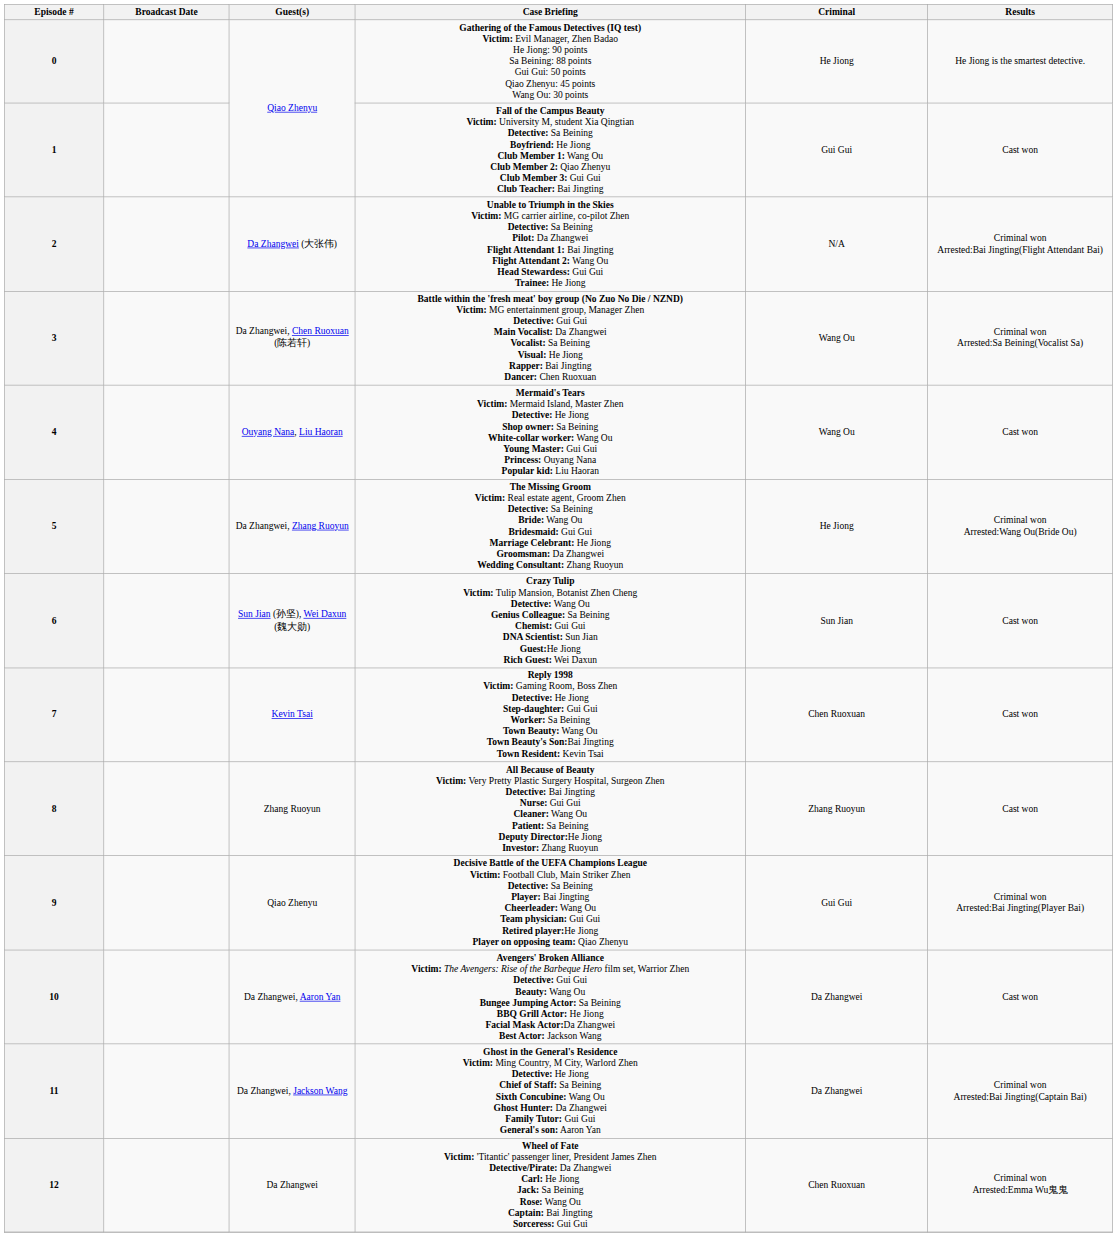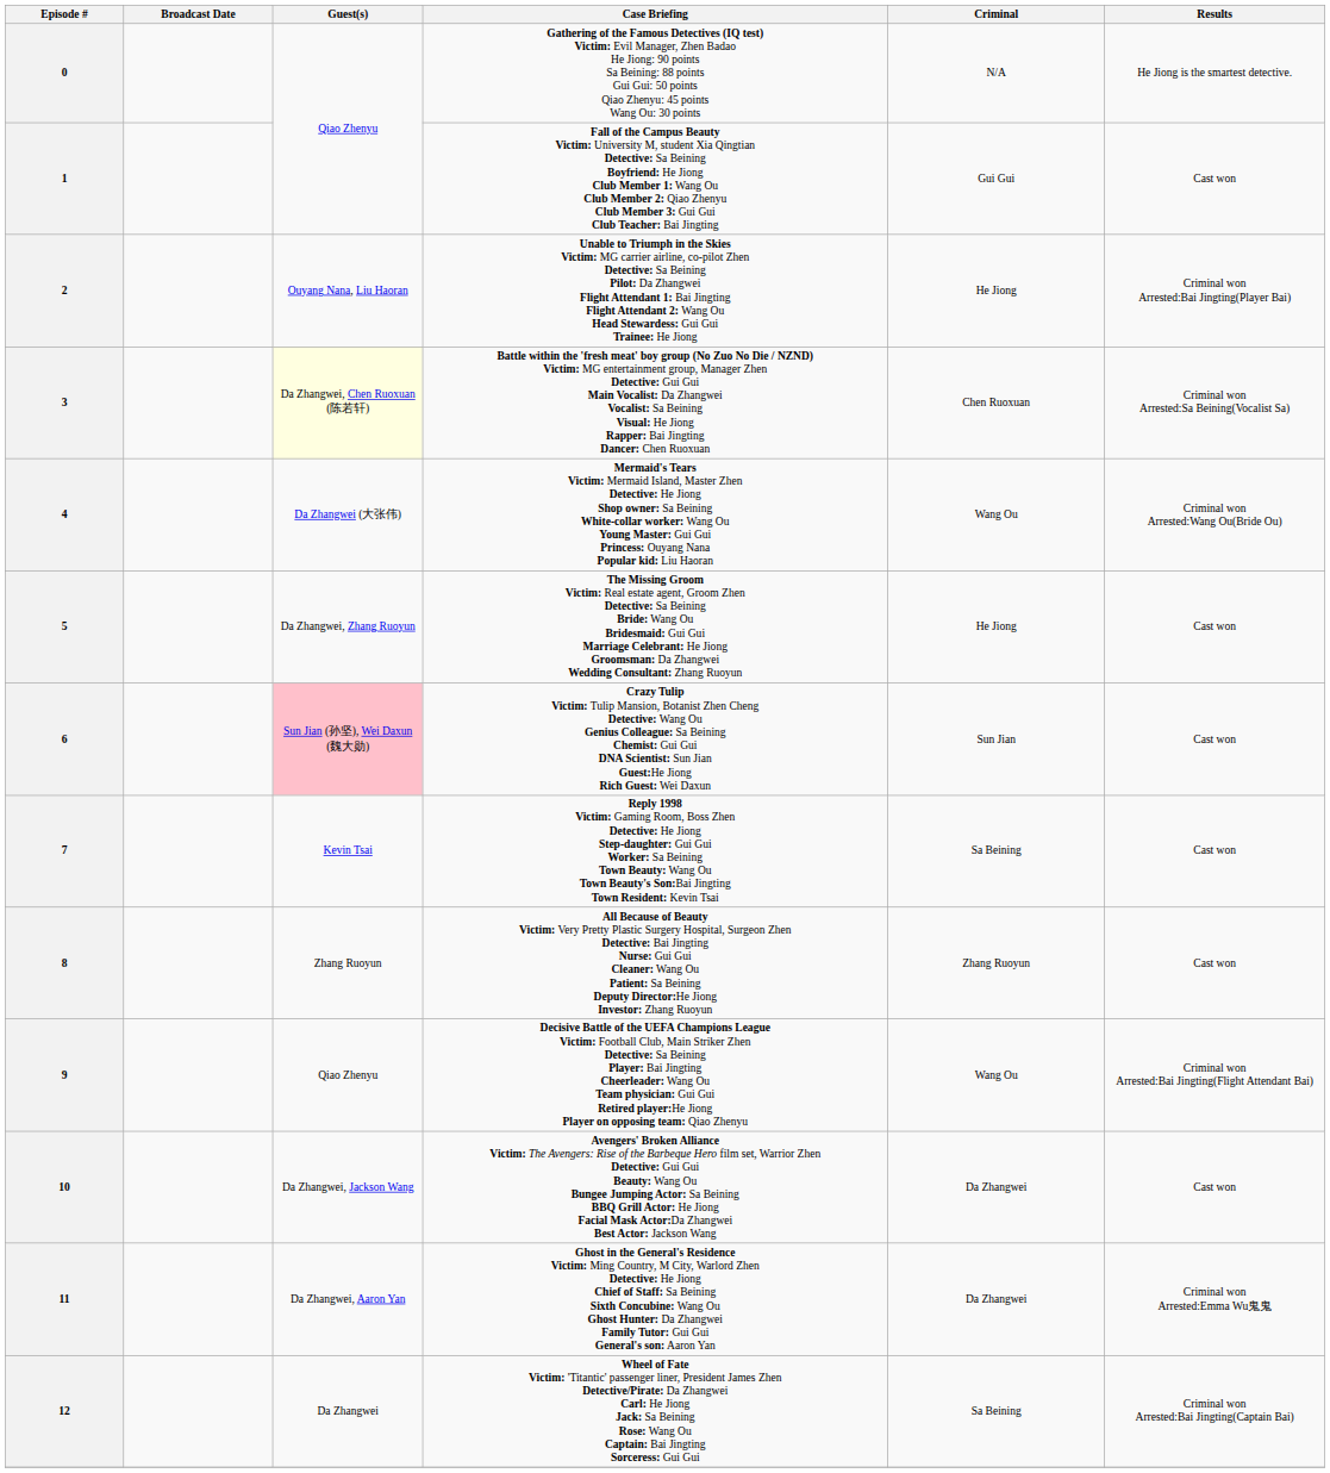 <table class="wikitable collapsible" style="text-align:center; font-size:85%;width:100%">
 <tr>
 <th style="width:40px;">Episode #</th>
 <th style="width:60px;">Broadcast Date</th>
 <th style="width:60px;">Guest(s)</th>
 <th style="width:200px;">Case Briefing</th>
 <th style="width:90px;">Criminal</th>
 <th style="width:90px;">Results</th>
 </tr>
 <tr>
 <th>0</th>
 <td></td>
 <td rowspan=2><a href='#'>Qiao Zhenyu</a></td>
 <td><span><strong>Gathering of the Famous Detectives (IQ test)</strong></span><br><strong>Victim:</strong> Evil Manager, Zhen Badao<br>He Jiong: 90 points<br>Sa Beining: 88 points<br>Gui Gui: 50 points<br>Qiao Zhenyu: 45 points<br>Wang Ou: 30 points</td>
-<td>He Jiong</td>
+<td>N/A</td>
 <td>He Jiong is the smartest detective.</td>
 </tr>
 <tr>
 <th>1</th>
 <td></td>
 <td><span><strong>Fall of the Campus Beauty</strong></span><br><strong>Victim:</strong> University M, student Xia Qingtian<br><strong>Detective:</strong> Sa Beining<br><strong>Boyfriend:</strong> He Jiong<br><strong>Club Member 1:</strong> Wang Ou<br><strong>Club Member 2:</strong> Qiao Zhenyu<br><strong>Club Member 3:</strong> Gui Gui<br><strong>Club Teacher:</strong> Bai Jingting</td>
 <td>Gui Gui</td>
 <td>Cast won</td>
 </tr>
 <tr>
 <th>2</th>
 <td></td>
-<td><a href='#'>Da Zhangwei</a> (大张伟)</td>
+<td><a href='#'>Ouyang Nana</a>, <a href='#'>Liu Haoran</a></td>
 <td><span><strong>Unable to Triumph in the Skies</strong></span><br><strong>Victim:</strong> MG carrier airline, co-pilot Zhen<br><strong>Detective:</strong> Sa Beining<br><strong>Pilot:</strong> Da Zhangwei<br><strong>Flight Attendant 1:</strong> Bai Jingting<br><strong>Flight Attendant 2:</strong> Wang Ou<br><strong>Head Stewardess:</strong> Gui Gui<br><strong>Trainee:</strong> He Jiong</td>
-<td>N/A</td>
-<td>Criminal won<br>Arrested:Bai Jingting(Flight Attendant Bai)</td>
+<td>He Jiong</td>
+<td>Criminal won<br>Arrested:Bai Jingting(Player Bai)</td>
 </tr>
 <tr>
 <th>3</th>
 <td></td>
-<td>Da Zhangwei, <a href='#'>Chen Ruoxuan</a> (陈若轩)</td>
+<td style="background: lightyellow;">Da Zhangwei, <a href='#'>Chen Ruoxuan</a> (陈若轩)</td>
 <td><span><strong>Battle within the 'fresh meat' boy group (No Zuo No Die / NZND)</strong></span><br><strong>Victim:</strong> MG entertainment group, Manager Zhen<br><strong>Detective:</strong> Gui Gui<br><strong>Main Vocalist:</strong> Da Zhangwei<br><strong>Vocalist:</strong> Sa Beining<br><strong>Visual:</strong> He Jiong<br><strong>Rapper:</strong> Bai Jingting<br><strong>Dancer:</strong> Chen Ruoxuan</td>
-<td>Wang Ou</td>
+<td>Chen Ruoxuan</td>
 <td>Criminal won<br>Arrested:Sa Beining(Vocalist Sa)</td>
 </tr>
 <tr>
 <th>4</th>
 <td></td>
-<td><a href='#'>Ouyang Nana</a>, <a href='#'>Liu Haoran</a></td>
+<td><a href='#'>Da Zhangwei</a> (大张伟)</td>
 <td><span><strong>Mermaid's Tears</strong></span><br><strong>Victim:</strong> Mermaid Island, Master Zhen<br><strong>Detective:</strong> He Jiong<br><strong>Shop owner:</strong> Sa Beining<br><strong>White-collar worker:</strong> Wang Ou<br><strong>Young Master:</strong> Gui Gui<br><strong>Princess:</strong> Ouyang Nana<br><strong>Popular kid:</strong> Liu Haoran</td>
 <td>Wang Ou</td>
-<td>Cast won</td>
+<td>Criminal won<br>Arrested:Wang Ou(Bride Ou)</td>
 </tr>
 <tr>
 <th>5</th>
 <td></td>
 <td>Da Zhangwei, <a href='#'>Zhang Ruoyun</a></td>
 <td><span><strong>The Missing Groom</strong></span><br><strong>Victim:</strong> Real estate agent, Groom Zhen<br><strong>Detective:</strong> Sa Beining<br><strong>Bride:</strong> Wang Ou<br><strong>Bridesmaid:</strong> Gui Gui<br><strong>Marriage Celebrant:</strong> He Jiong<br><strong>Groomsman:</strong> Da Zhangwei<br><strong>Wedding Consultant:</strong> Zhang Ruoyun</td>
 <td>He Jiong</td>
-<td>Criminal won<br>Arrested:Wang Ou(Bride Ou)</td>
+<td>Cast won</td>
 </tr>
 <tr>
 <th>6</th>
 <td></td>
-<td><a href='#'>Sun Jian</a> (孙坚), <a href='#'>Wei Daxun</a> (魏大勋)</td>
+<td style="background: pink;"><a href='#'>Sun Jian</a> (孙坚), <a href='#'>Wei Daxun</a> (魏大勋)</td>
 <td><span><strong>Crazy Tulip</strong></span><br><strong>Victim:</strong> Tulip Mansion, Botanist Zhen Cheng<br><strong>Detective:</strong> Wang Ou<br><strong>Genius Colleague:</strong> Sa Beining<br><strong>Chemist:</strong> Gui Gui<br><strong>DNA Scientist:</strong> Sun Jian<br><strong>Guest:</strong>He Jiong<br><strong>Rich Guest:</strong> Wei Daxun</td>
 <td>Sun Jian</td>
 <td>Cast won</td>
 </tr>
 <tr>
 <th>7</th>
 <td></td>
 <td><a href='#'>Kevin Tsai</a></td>
 <td><span><strong>Reply 1998</strong></span><br><strong>Victim:</strong> Gaming Room, Boss Zhen<br><strong>Detective:</strong> He Jiong<br><strong>Step-daughter:</strong> Gui Gui<br><strong>Worker:</strong> Sa Beining<br><strong>Town Beauty:</strong> Wang Ou<br><strong>Town Beauty's Son:</strong>Bai Jingting<br><strong>Town Resident:</strong> Kevin Tsai</td>
-<td>Chen Ruoxuan</td>
+<td>Sa Beining</td>
 <td>Cast won</td>
 </tr>
 <tr>
 <th>8</th>
 <td></td>
 <td>Zhang Ruoyun</td>
 <td><span><strong>All Because of Beauty</strong></span><br><strong>Victim:</strong> Very Pretty Plastic Surgery Hospital, Surgeon Zhen<br><strong>Detective:</strong> Bai Jingting<br><strong>Nurse:</strong> Gui Gui<br><strong>Cleaner:</strong> Wang Ou<br><strong>Patient:</strong> Sa Beining<br><strong>Deputy Director:</strong>He Jiong<br><strong>Investor:</strong> Zhang Ruoyun</td>
 <td>Zhang Ruoyun</td>
 <td>Cast won</td>
 </tr>
 <tr>
 <th>9</th>
 <td></td>
 <td>Qiao Zhenyu</td>
 <td><span><strong>Decisive Battle of the UEFA Champions League</strong></span><br><strong>Victim:</strong> Football Club, Main Striker Zhen<br><strong>Detective:</strong> Sa Beining<br><strong>Player:</strong> Bai Jingting<br><strong>Cheerleader:</strong> Wang Ou<br><strong>Team physician:</strong> Gui Gui<br><strong>Retired player:</strong>He Jiong<br><strong>Player on opposing team:</strong> Qiao Zhenyu</td>
-<td>Gui Gui</td>
-<td>Criminal won<br>Arrested:Bai Jingting(Player Bai)</td>
+<td>Wang Ou</td>
+<td>Criminal won<br>Arrested:Bai Jingting(Flight Attendant Bai)</td>
 </tr>
 <tr>
 <th>10</th>
 <td></td>
-<td>Da Zhangwei, <a href='#'>Aaron Yan</a></td>
+<td>Da Zhangwei, <a href='#'>Jackson Wang</a></td>
 <td><span><strong>Avengers' Broken Alliance</strong></span><br><strong>Victim:</strong> <em>The Avengers: Rise of the Barbeque Hero</em> film set, Warrior Zhen<br><strong>Detective:</strong> Gui Gui<br><strong>Beauty:</strong> Wang Ou<br><strong>Bungee Jumping Actor:</strong> Sa Beining<br><strong>BBQ Grill Actor:</strong> He Jiong<br><strong>Facial Mask Actor:</strong>Da Zhangwei<br><strong>Best Actor:</strong> Jackson Wang</td>
 <td>Da Zhangwei</td>
 <td>Cast won</td>
 </tr>
 <tr>
 <th>11</th>
 <td></td>
-<td>Da Zhangwei, <a href='#'>Jackson Wang</a></td>
+<td>Da Zhangwei, <a href='#'>Aaron Yan</a></td>
 <td><span><strong>Ghost in the General's Residence</strong></span><br><strong>Victim:</strong> Ming Country, M City, Warlord Zhen<br><strong>Detective:</strong> He Jiong<br><strong>Chief of Staff:</strong> Sa Beining<br><strong>Sixth Concubine:</strong> Wang Ou<br><strong>Ghost Hunter:</strong> Da Zhangwei<br><strong>Family Tutor:</strong> Gui Gui<br><strong>General's son:</strong> Aaron Yan</td>
 <td>Da Zhangwei</td>
-<td>Criminal won<br>Arrested:Bai Jingting(Captain Bai)</td>
+<td>Criminal won<br>Arrested:Emma Wu鬼鬼</td>
 </tr>
 <tr>
 <th>12</th>
 <td></td>
 <td>Da Zhangwei</td>
 <td><span><strong>Wheel of Fate</strong></span><br><strong>Victim:</strong> 'Titantic' passenger liner, President James Zhen<br><strong>Detective/Pirate:</strong> Da Zhangwei<br><strong>Carl:</strong> He Jiong<br><strong>Jack:</strong> Sa Beining<br><strong>Rose:</strong> Wang Ou<br><strong>Captain:</strong> Bai Jingting<br><strong>Sorceress:</strong> Gui Gui</td>
-<td>Chen Ruoxuan</td>
-<td>Criminal won<br>Arrested:Emma Wu鬼鬼</td>
+<td>Sa Beining</td>
+<td>Criminal won<br>Arrested:Bai Jingting(Captain Bai)</td>
 </tr>
 <tr>
 </tr>
 </table>
